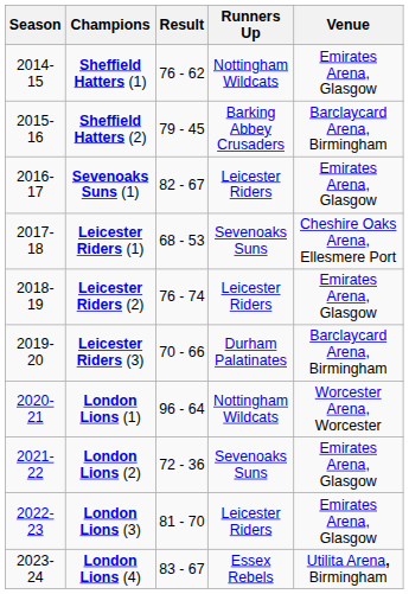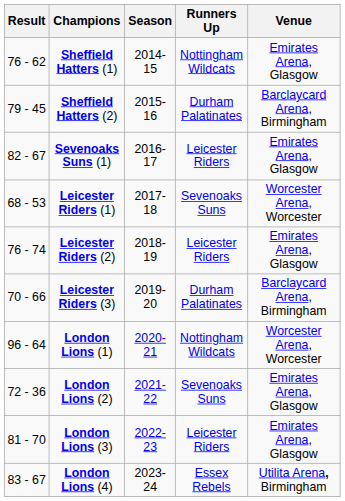 <table class="wikitable" style="width:70%; text-align:center">
 <tr>
+<th width=6%>Result</th>
+<th style="width:16%;">Champions</th>
 <th width=6%>Season</th>
-<th style="width:16%;">Champions</th>
-<th width=6%>Result</th>
 <th style="width:16%;">Runners Up</th>
 <th style="width:26%;">Venue</th>
 </tr>
 <tr>
+<td>76 - 62</td>
+<td><strong><a href='#'>Sheffield Hatters</a></strong> (1)</td>
 <td>2014-15</td>
-<td><strong><a href='#'>Sheffield Hatters</a></strong> (1)</td>
-<td>76 - 62</td>
 <td><a href='#'>Nottingham Wildcats</a></td>
 <td><a href='#'>Emirates Arena</a>, Glasgow</td>
 </tr>
 <tr>
+<td>79 - 45</td>
+<td><strong><a href='#'>Sheffield Hatters</a></strong> (2)</td>
 <td>2015-16</td>
-<td><strong><a href='#'>Sheffield Hatters</a></strong> (2)</td>
-<td>79 - 45</td>
-<td><a href='#'>Barking Abbey Crusaders</a></td>
+<td><a href='#'>Durham Palatinates</a></td>
 <td><a href='#'>Barclaycard Arena</a>, Birmingham</td>
 </tr>
 <tr>
+<td>82 - 67</td>
+<td><strong><a href='#'>Sevenoaks Suns</a></strong> (1)</td>
 <td>2016-17</td>
-<td><strong><a href='#'>Sevenoaks Suns</a></strong> (1)</td>
-<td>82 - 67</td>
 <td><a href='#'>Leicester Riders</a></td>
 <td><a href='#'>Emirates Arena</a>, Glasgow</td>
 </tr>
 <tr>
+<td>68 - 53</td>
+<td><strong><a href='#'>Leicester Riders</a></strong> (1)</td>
 <td>2017-18</td>
-<td><strong><a href='#'>Leicester Riders</a></strong> (1)</td>
-<td>68 - 53</td>
 <td><a href='#'>Sevenoaks Suns</a></td>
-<td><a href='#'>Cheshire Oaks Arena</a>, Ellesmere Port</td>
+<td><a href='#'>Worcester Arena</a>, Worcester</td>
 </tr>
 <tr>
+<td>76 - 74</td>
+<td><strong><a href='#'>Leicester Riders</a></strong> (2)</td>
 <td>2018-19</td>
-<td><strong><a href='#'>Leicester Riders</a></strong> (2)</td>
-<td>76 - 74</td>
 <td><a href='#'>Leicester Riders</a></td>
 <td><a href='#'>Emirates Arena</a>, Glasgow</td>
 </tr>
 <tr>
+<td>70 - 66</td>
+<td><strong><a href='#'>Leicester Riders</a></strong> (3)</td>
 <td>2019-20</td>
-<td><strong><a href='#'>Leicester Riders</a></strong> (3)</td>
-<td>70 - 66</td>
 <td><a href='#'>Durham Palatinates</a></td>
 <td><a href='#'>Barclaycard Arena</a>, Birmingham</td>
 </tr>
 <tr>
+<td>96 - 64</td>
+<td><strong><a href='#'>London Lions</a></strong> (1)</td>
 <td><a href='#'>2020-21</a></td>
-<td><strong><a href='#'>London Lions</a></strong> (1)</td>
-<td>96 - 64</td>
 <td><a href='#'>Nottingham Wildcats</a></td>
 <td><a href='#'>Worcester Arena</a>, Worcester</td>
 </tr>
 <tr>
+<td>72 - 36</td>
+<td><strong><a href='#'>London Lions</a></strong> (2)</td>
 <td><a href='#'>2021-22</a></td>
-<td><strong><a href='#'>London Lions</a></strong> (2)</td>
-<td>72 - 36</td>
 <td><a href='#'>Sevenoaks Suns</a></td>
 <td><a href='#'>Emirates Arena</a>, Glasgow</td>
 </tr>
 <tr>
+<td>81 - 70</td>
+<td><strong><a href='#'>London Lions</a></strong> (3)</td>
 <td><a href='#'>2022-23</a></td>
-<td><strong><a href='#'>London Lions</a></strong> (3)</td>
-<td>81 - 70</td>
 <td><a href='#'>Leicester Riders</a></td>
 <td><a href='#'>Emirates Arena</a>, Glasgow</td>
 </tr>
 <tr>
+<td>83 - 67</td>
+<td><strong><a href='#'>London Lions</a></strong> (4)</td>
 <td>2023-24</td>
-<td><strong><a href='#'>London Lions</a></strong> (4)</td>
-<td>83 - 67</td>
 <td><a href='#'>Essex Rebels</a></td>
 <td><a href='#'>Utilita Arena</a><strong>,</strong> Birmingham</td>
 </tr>
 </table>
